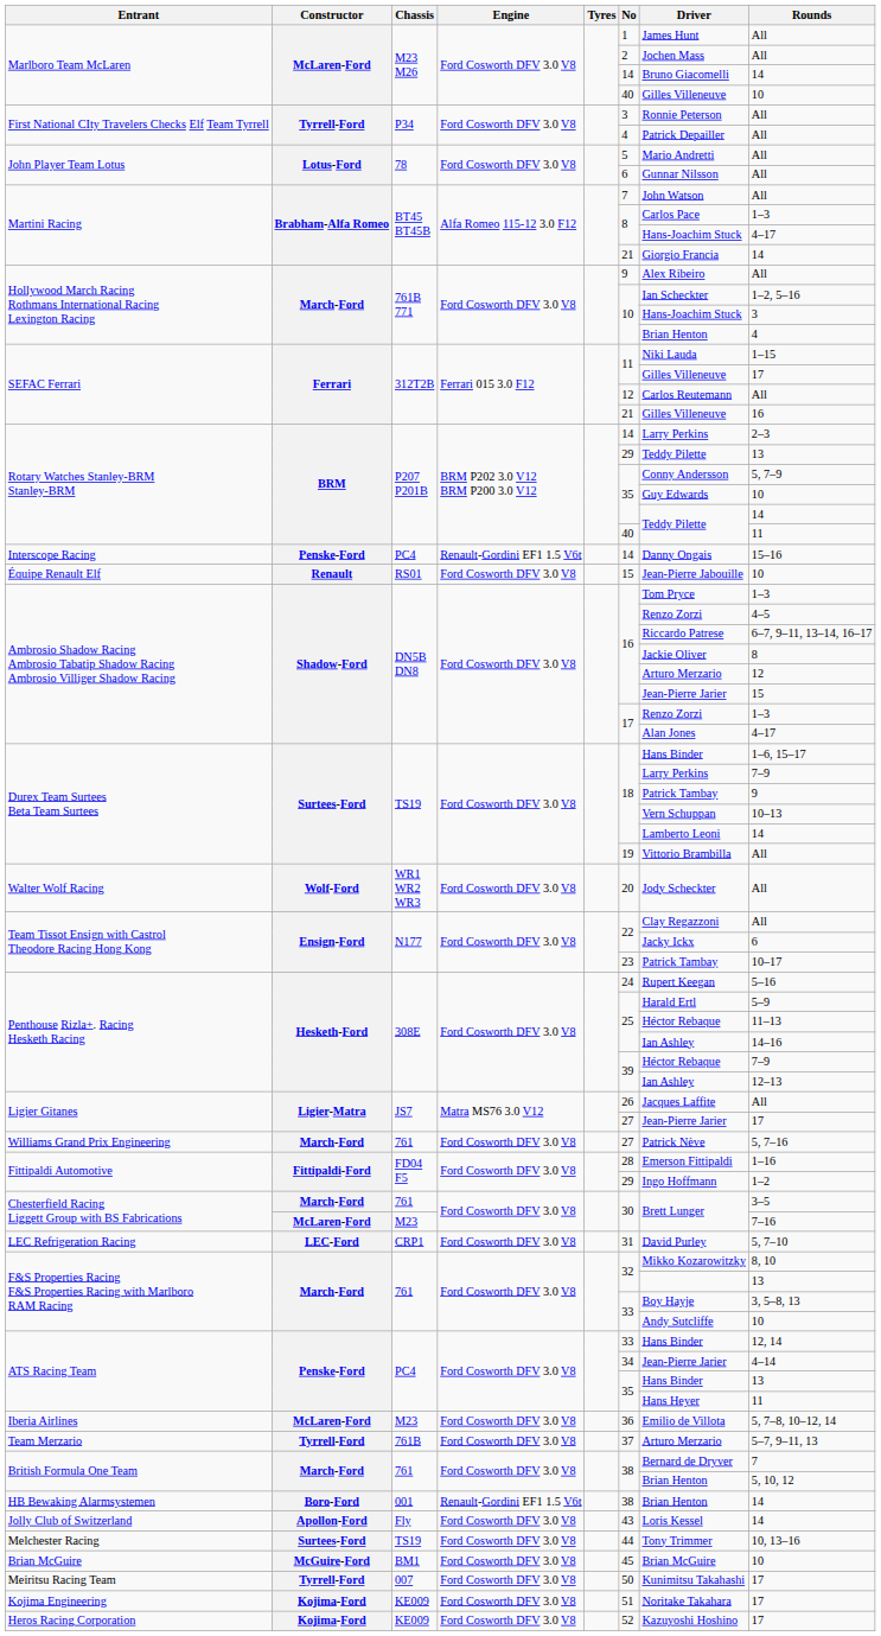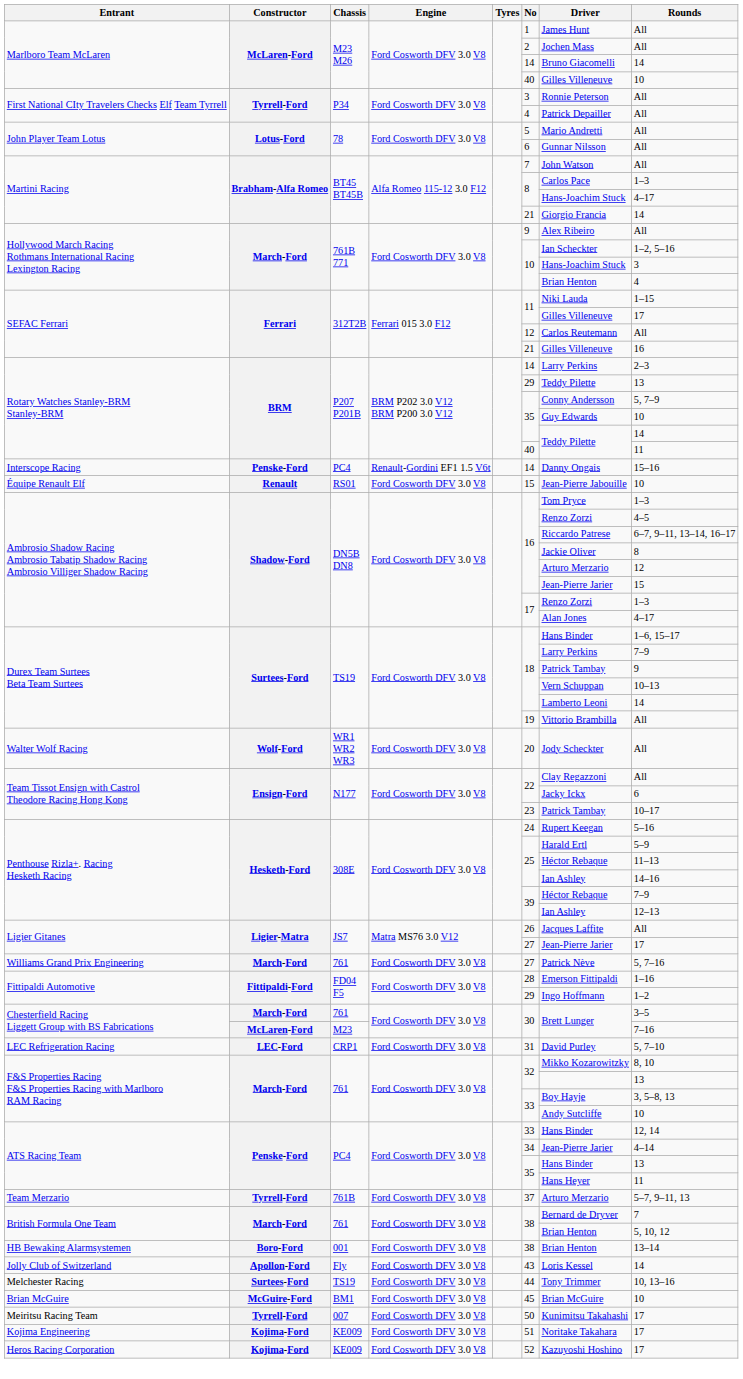 <table class="wikitable sortable" style="font-size: 85%">
 <tr>
 <th>Entrant</th>
 <th>Constructor</th>
 <th>Chassis</th>
 <th>Engine</th>
 <th>Tyres</th>
 <th>No</th>
 <th>Driver</th>
 <th>Rounds</th>
 </tr>
 <tr>
 <td rowspan="4"> <a href='#'>Marlboro Team McLaren</a></td>
 <th rowspan="4"><a href='#'>McLaren</a>-<a href='#'>Ford</a></th>
 <td rowspan="4"><a href='#'>M23</a><br><a href='#'>M26</a></td>
 <td rowspan="4"><a href='#'>Ford Cosworth DFV</a> 3.0 <a href='#'>V8</a></td>
 <td rowspan="4"></td>
 <td>1</td>
 <td> <a href='#'>James Hunt</a></td>
 <td>All</td>
 </tr>
 <tr>
 <td>2</td>
 <td> <a href='#'>Jochen Mass</a></td>
 <td>All</td>
 </tr>
 <tr>
 <td>14</td>
 <td> <a href='#'>Bruno Giacomelli</a></td>
 <td>14</td>
 </tr>
 <tr>
 <td>40</td>
 <td> <a href='#'>Gilles Villeneuve</a></td>
 <td>10</td>
 </tr>
 <tr>
 <td rowspan="2"> <a href='#'>First National CIty Travelers Checks</a> <a href='#'>Elf</a> <a href='#'>Team Tyrrell</a></td>
 <th rowspan="2"><a href='#'>Tyrrell</a>-<a href='#'>Ford</a></th>
 <td rowspan="2"><a href='#'>P34</a></td>
 <td rowspan="2"><a href='#'>Ford Cosworth DFV</a> 3.0 <a href='#'>V8</a></td>
 <td rowspan="2"></td>
 <td>3</td>
 <td> <a href='#'>Ronnie Peterson</a></td>
 <td>All</td>
 </tr>
 <tr>
 <td>4</td>
 <td> <a href='#'>Patrick Depailler</a></td>
 <td>All</td>
 </tr>
 <tr>
 <td rowspan="2"> <a href='#'>John Player Team Lotus</a></td>
 <th rowspan="2"><a href='#'>Lotus</a>-<a href='#'>Ford</a></th>
 <td rowspan="2"><a href='#'>78</a></td>
 <td rowspan="2"><a href='#'>Ford Cosworth DFV</a> 3.0 <a href='#'>V8</a></td>
 <td rowspan="2"></td>
 <td>5</td>
 <td> <a href='#'>Mario Andretti</a></td>
 <td>All</td>
 </tr>
 <tr>
 <td>6</td>
 <td> <a href='#'>Gunnar Nilsson</a></td>
 <td>All</td>
 </tr>
 <tr>
 <td rowspan="4"> <a href='#'>Martini Racing</a></td>
 <th rowspan="4"><a href='#'>Brabham</a>-<a href='#'>Alfa Romeo</a></th>
 <td rowspan="4"><a href='#'>BT45</a><br><a href='#'>BT45B</a></td>
 <td rowspan="4"><a href='#'>Alfa Romeo</a> <a href='#'>115-12</a> 3.0 <a href='#'>F12</a></td>
 <td rowspan="4"></td>
 <td>7</td>
 <td> <a href='#'>John Watson</a></td>
 <td>All</td>
 </tr>
 <tr>
 <td rowspan="2">8</td>
 <td> <a href='#'>Carlos Pace</a></td>
 <td>1–3</td>
 </tr>
 <tr>
 <td> <a href='#'>Hans-Joachim Stuck</a></td>
 <td>4–17</td>
 </tr>
 <tr>
 <td>21</td>
 <td> <a href='#'>Giorgio Francia</a></td>
 <td>14</td>
 </tr>
 <tr>
 <td rowspan="4"> <a href='#'>Hollywood March Racing</a><br> <a href='#'>Rothmans International Racing</a><br> <a href='#'>Lexington Racing</a></td>
 <th rowspan="4"><a href='#'>March</a>-<a href='#'>Ford</a></th>
 <td rowspan="4"><a href='#'>761B</a><br><a href='#'>771</a></td>
 <td rowspan="4"><a href='#'>Ford Cosworth DFV</a> 3.0 <a href='#'>V8</a></td>
 <td rowspan="4"></td>
 <td>9</td>
 <td> <a href='#'>Alex Ribeiro</a></td>
 <td>All</td>
 </tr>
 <tr>
 <td rowspan="3">10</td>
 <td> <a href='#'>Ian Scheckter</a></td>
 <td>1–2, 5–16</td>
 </tr>
 <tr>
 <td> <a href='#'>Hans-Joachim Stuck</a></td>
 <td>3</td>
 </tr>
 <tr>
 <td> <a href='#'>Brian Henton</a></td>
 <td>4</td>
 </tr>
 <tr>
 <td rowspan="4"> <a href='#'>SEFAC Ferrari</a></td>
 <th rowspan="4"><a href='#'>Ferrari</a></th>
 <td rowspan="4"><a href='#'>312T2B</a></td>
 <td rowspan="4"><a href='#'>Ferrari</a> 015 3.0 <a href='#'>F12</a></td>
 <td rowspan="4"></td>
 <td rowspan="2">11</td>
 <td> <a href='#'>Niki Lauda</a></td>
 <td>1–15</td>
 </tr>
 <tr>
 <td> <a href='#'>Gilles Villeneuve</a></td>
 <td>17</td>
 </tr>
 <tr>
 <td>12</td>
 <td> <a href='#'>Carlos Reutemann</a></td>
 <td>All</td>
 </tr>
 <tr>
 <td>21</td>
 <td> <a href='#'>Gilles Villeneuve</a></td>
 <td>16</td>
 </tr>
 <tr>
 <td rowspan="6"> <a href='#'>Rotary Watches Stanley-BRM</a><br> <a href='#'>Stanley-BRM</a></td>
 <th rowspan="6"><a href='#'>BRM</a></th>
 <td rowspan="6"><a href='#'>P207</a><br><a href='#'>P201B</a></td>
 <td rowspan="6"><a href='#'>BRM</a> P202 3.0 <a href='#'>V12</a><br> <a href='#'>BRM</a> P200 3.0 <a href='#'>V12</a></td>
 <td rowspan="6"></td>
 <td>14</td>
 <td> <a href='#'>Larry Perkins</a></td>
 <td>2–3</td>
 </tr>
 <tr>
 <td>29</td>
 <td> <a href='#'>Teddy Pilette</a></td>
 <td>13</td>
 </tr>
 <tr>
 <td rowspan="3">35</td>
 <td> <a href='#'>Conny Andersson</a></td>
 <td>5, 7–9</td>
 </tr>
 <tr>
 <td> <a href='#'>Guy Edwards</a></td>
 <td>10</td>
 </tr>
 <tr>
 <td rowspan="2"> <a href='#'>Teddy Pilette</a></td>
 <td>14</td>
 </tr>
 <tr>
 <td>40</td>
 <td>11</td>
 </tr>
 <tr>
 <td> <a href='#'>Interscope Racing</a></td>
 <th><a href='#'>Penske</a>-<a href='#'>Ford</a></th>
 <td><a href='#'>PC4</a></td>
 <td><a href='#'>Renault</a>-<a href='#'>Gordini</a> EF1 1.5 <a href='#'>V6</a><a href='#'>t</a></td>
 <td></td>
 <td>14</td>
 <td> <a href='#'>Danny Ongais</a></td>
 <td>15–16</td>
 </tr>
 <tr>
 <td> <a href='#'>Équipe Renault Elf</a></td>
 <th><a href='#'>Renault</a></th>
 <td><a href='#'>RS01</a></td>
 <td><a href='#'>Ford Cosworth DFV</a> 3.0 <a href='#'>V8</a></td>
 <td></td>
 <td>15</td>
 <td> <a href='#'>Jean-Pierre Jabouille</a></td>
 <td>10</td>
 </tr>
 <tr>
 <td rowspan="8"> <a href='#'>Ambrosio Shadow Racing</a><br> <a href='#'>Ambrosio Tabatip Shadow Racing</a><br> <a href='#'>Ambrosio Villiger Shadow Racing</a></td>
 <th rowspan="8"><a href='#'>Shadow</a>-<a href='#'>Ford</a></th>
 <td rowspan="8"><a href='#'>DN5B</a><br><a href='#'>DN8</a></td>
 <td rowspan="8"><a href='#'>Ford Cosworth DFV</a> 3.0 <a href='#'>V8</a></td>
 <td rowspan="8"></td>
 <td rowspan="6">16</td>
 <td> <a href='#'>Tom Pryce</a></td>
 <td>1–3</td>
 </tr>
 <tr>
 <td> <a href='#'>Renzo Zorzi</a></td>
 <td>4–5</td>
 </tr>
 <tr>
 <td> <a href='#'>Riccardo Patrese</a></td>
 <td>6–7, 9–11, 13–14, 16–17</td>
 </tr>
 <tr>
 <td> <a href='#'>Jackie Oliver</a></td>
 <td>8</td>
 </tr>
 <tr>
 <td> <a href='#'>Arturo Merzario</a></td>
 <td>12</td>
 </tr>
 <tr>
 <td> <a href='#'>Jean-Pierre Jarier</a></td>
 <td>15</td>
 </tr>
 <tr>
 <td rowspan="2">17</td>
 <td> <a href='#'>Renzo Zorzi</a></td>
 <td>1–3</td>
 </tr>
 <tr>
 <td> <a href='#'>Alan Jones</a></td>
 <td>4–17</td>
 </tr>
 <tr>
 <td rowspan="6"> <a href='#'>Durex Team Surtees</a><br> <a href='#'>Beta Team Surtees</a></td>
 <th rowspan="6"><a href='#'>Surtees</a>-<a href='#'>Ford</a></th>
 <td rowspan="6"><a href='#'>TS19</a></td>
 <td rowspan="6"><a href='#'>Ford Cosworth DFV</a> 3.0 <a href='#'>V8</a></td>
 <td rowspan="6"></td>
 <td rowspan="5">18</td>
 <td> <a href='#'>Hans Binder</a></td>
 <td>1–6, 15–17</td>
 </tr>
 <tr>
 <td> <a href='#'>Larry Perkins</a></td>
 <td>7–9</td>
 </tr>
 <tr>
 <td> <a href='#'>Patrick Tambay</a></td>
 <td>9</td>
 </tr>
 <tr>
 <td> <a href='#'>Vern Schuppan</a></td>
 <td>10–13</td>
 </tr>
 <tr>
 <td> <a href='#'>Lamberto Leoni</a></td>
 <td>14</td>
 </tr>
 <tr>
 <td>19</td>
 <td> <a href='#'>Vittorio Brambilla</a></td>
 <td>All</td>
 </tr>
 <tr>
 <td> <a href='#'>Walter Wolf Racing</a></td>
 <th><a href='#'>Wolf</a>-<a href='#'>Ford</a></th>
 <td><a href='#'>WR1</a><br><a href='#'>WR2</a><br><a href='#'>WR3</a></td>
 <td><a href='#'>Ford Cosworth DFV</a> 3.0 <a href='#'>V8</a></td>
 <td></td>
 <td>20</td>
 <td> <a href='#'>Jody Scheckter</a></td>
 <td>All</td>
 </tr>
 <tr>
 <td rowspan="3"> <a href='#'>Team Tissot Ensign with Castrol</a><br> <a href='#'>Theodore Racing Hong Kong</a></td>
 <th rowspan="3"><a href='#'>Ensign</a>-<a href='#'>Ford</a></th>
 <td rowspan="3"><a href='#'>N177</a></td>
 <td rowspan="3"><a href='#'>Ford Cosworth DFV</a> 3.0 <a href='#'>V8</a></td>
 <td rowspan="3"></td>
 <td rowspan="2">22</td>
 <td> <a href='#'>Clay Regazzoni</a></td>
 <td>All</td>
 </tr>
 <tr>
 <td> <a href='#'>Jacky Ickx</a></td>
 <td>6</td>
 </tr>
 <tr>
 <td>23</td>
 <td> <a href='#'>Patrick Tambay</a></td>
 <td>10–17</td>
 </tr>
 <tr>
 <td rowspan="6"> <a href='#'>Penthouse</a> <a href='#'>Rizla+</a>. <a href='#'>Racing</a><br> <a href='#'>Hesketh Racing</a></td>
 <th rowspan="6"><a href='#'>Hesketh</a>-<a href='#'>Ford</a></th>
 <td rowspan="6"><a href='#'>308E</a></td>
 <td rowspan="6"><a href='#'>Ford Cosworth DFV</a> 3.0 <a href='#'>V8</a></td>
 <td rowspan="6"></td>
 <td>24</td>
 <td> <a href='#'>Rupert Keegan</a></td>
 <td>5–16</td>
 </tr>
 <tr>
 <td rowspan=3>25</td>
 <td> <a href='#'>Harald Ertl</a></td>
 <td>5–9</td>
 </tr>
 <tr>
 <td> <a href='#'>Héctor Rebaque</a></td>
 <td>11–13</td>
 </tr>
 <tr>
 <td> <a href='#'>Ian Ashley</a></td>
 <td>14–16</td>
 </tr>
 <tr>
 <td rowspan=2>39</td>
 <td> <a href='#'>Héctor Rebaque</a></td>
 <td>7–9</td>
 </tr>
 <tr>
 <td> <a href='#'>Ian Ashley</a></td>
 <td>12–13</td>
 </tr>
 <tr>
 <td rowspan="2"> <a href='#'>Ligier Gitanes</a></td>
 <th rowspan="2"><a href='#'>Ligier</a>-<a href='#'>Matra</a></th>
 <td rowspan="2"><a href='#'>JS7</a></td>
 <td rowspan="2"><a href='#'>Matra</a> MS76 3.0 <a href='#'>V12</a></td>
 <td rowspan="2"></td>
 <td>26</td>
 <td> <a href='#'>Jacques Laffite</a></td>
 <td>All</td>
 </tr>
 <tr>
 <td>27</td>
 <td> <a href='#'>Jean-Pierre Jarier</a></td>
 <td>17</td>
 </tr>
 <tr>
 <td> <a href='#'>Williams Grand Prix Engineering</a></td>
 <th><a href='#'>March</a>-<a href='#'>Ford</a></th>
 <td><a href='#'>761</a></td>
 <td><a href='#'>Ford Cosworth DFV</a> 3.0 <a href='#'>V8</a></td>
 <td></td>
 <td>27</td>
 <td> <a href='#'>Patrick Nève</a></td>
 <td>5, 7–16</td>
 </tr>
 <tr>
 <td rowspan="2"> <a href='#'>Fittipaldi Automotive</a></td>
 <th rowspan="2"><a href='#'>Fittipaldi</a>-<a href='#'>Ford</a></th>
 <td rowspan="2"><a href='#'>FD04</a><br><a href='#'>F5</a></td>
 <td rowspan="2"><a href='#'>Ford Cosworth DFV</a> 3.0 <a href='#'>V8</a></td>
 <td rowspan="2"></td>
 <td>28</td>
 <td> <a href='#'>Emerson Fittipaldi</a></td>
 <td>1–16</td>
 </tr>
 <tr>
 <td>29</td>
 <td> <a href='#'>Ingo Hoffmann</a></td>
 <td>1–2</td>
 </tr>
 <tr>
 <td rowspan=2> <a href='#'>Chesterfield Racing</a><br> <a href='#'>Liggett Group with BS Fabrications</a></td>
 <th><a href='#'>March</a>-<a href='#'>Ford</a></th>
 <td><a href='#'>761</a></td>
 <td rowspan=2><a href='#'>Ford Cosworth DFV</a> 3.0 <a href='#'>V8</a></td>
 <td rowspan=2></td>
 <td rowspan=2>30</td>
 <td rowspan=2> <a href='#'>Brett Lunger</a></td>
 <td>3–5</td>
 </tr>
 <tr>
 <th><a href='#'>McLaren</a>-<a href='#'>Ford</a></th>
 <td><a href='#'>M23</a></td>
 <td>7–16</td>
 </tr>
 <tr>
 <td> <a href='#'>LEC Refrigeration Racing</a></td>
 <th><a href='#'>LEC</a>-<a href='#'>Ford</a></th>
 <td><a href='#'>CRP1</a></td>
 <td><a href='#'>Ford Cosworth DFV</a> 3.0 <a href='#'>V8</a></td>
 <td></td>
 <td>31</td>
 <td> <a href='#'>David Purley</a></td>
 <td>5, 7–10</td>
 </tr>
 <tr>
 <td rowspan="4"> <a href='#'>F&S Properties Racing</a><br> <a href='#'>F&S Properties Racing with Marlboro</a><br> <a href='#'>RAM Racing</a></td>
 <th rowspan="4"><a href='#'>March</a>-<a href='#'>Ford</a></th>
 <td rowspan="4"><a href='#'>761</a></td>
 <td rowspan="4"><a href='#'>Ford Cosworth DFV</a> 3.0 <a href='#'>V8</a></td>
 <td rowspan="4"></td>
 <td rowspan="2">32</td>
 <td> <a href='#'>Mikko Kozarowitzky</a></td>
 <td>8, 10</td>
 </tr>
 <tr>
 <td></td>
 <td>13</td>
 </tr>
 <tr>
 <td rowspan="2">33</td>
 <td> <a href='#'>Boy Hayje</a></td>
 <td>3, 5–8, 13</td>
 </tr>
 <tr>
 <td> <a href='#'>Andy Sutcliffe</a></td>
 <td>10</td>
 </tr>
 <tr>
 <td rowspan="4"> <a href='#'>ATS Racing Team</a></td>
 <th rowspan="4"><a href='#'>Penske</a>-<a href='#'>Ford</a></th>
 <td rowspan="4"><a href='#'>PC4</a></td>
 <td rowspan="4"><a href='#'>Ford Cosworth DFV</a> 3.0 <a href='#'>V8</a></td>
 <td rowspan="4"></td>
 <td>33</td>
 <td> <a href='#'>Hans Binder</a></td>
 <td>12, 14</td>
 </tr>
 <tr>
 <td>34</td>
 <td> <a href='#'>Jean-Pierre Jarier</a></td>
 <td>4–14</td>
 </tr>
 <tr>
 <td rowspan="2">35</td>
 <td> <a href='#'>Hans Binder</a></td>
 <td>13</td>
 </tr>
 <tr>
 <td> <a href='#'>Hans Heyer</a></td>
 <td>11</td>
 </tr>
 <tr>
-<td> <a href='#'>Iberia Airlines</a></td>
-<th><a href='#'>McLaren</a>-<a href='#'>Ford</a></th>
-<td><a href='#'>M23</a></td>
-<td><a href='#'>Ford Cosworth DFV</a> 3.0 <a href='#'>V8</a></td>
-<td></td>
-<td>36</td>
-<td> <a href='#'>Emilio de Villota</a></td>
-<td>5, 7–8, 10–12, 14</td>
-</tr>
-<tr>
 <td> <a href='#'>Team Merzario</a></td>
 <th><a href='#'>Tyrrell</a>-<a href='#'>Ford</a></th>
 <td><a href='#'>761B</a></td>
 <td><a href='#'>Ford Cosworth DFV</a> 3.0 <a href='#'>V8</a></td>
 <td></td>
 <td>37</td>
 <td> <a href='#'>Arturo Merzario</a></td>
 <td>5–7, 9–11, 13</td>
 </tr>
 <tr>
 <td rowspan="2"> <a href='#'>British Formula One Team</a></td>
 <th rowspan="2"><a href='#'>March</a>-<a href='#'>Ford</a></th>
 <td rowspan="2"><a href='#'>761</a></td>
 <td rowspan="2"><a href='#'>Ford Cosworth DFV</a> 3.0 <a href='#'>V8</a></td>
 <td rowspan="2"></td>
 <td rowspan="2">38</td>
 <td> <a href='#'>Bernard de Dryver</a></td>
 <td>7</td>
 </tr>
 <tr>
 <td> <a href='#'>Brian Henton</a></td>
 <td>5, 10, 12</td>
 </tr>
 <tr>
 <td> <a href='#'>HB Bewaking Alarmsystemen</a></td>
 <th><a href='#'>Boro</a>-<a href='#'>Ford</a></th>
 <td><a href='#'>001</a></td>
-<td><a href='#'>Renault</a>-<a href='#'>Gordini</a> EF1 1.5 <a href='#'>V6</a><a href='#'>t</a></td>
+<td><a href='#'>Ford Cosworth DFV</a> 3.0 <a href='#'>V8</a></td>
 <td></td>
 <td>38</td>
 <td> <a href='#'>Brian Henton</a></td>
-<td>14</td>
+<td>13–14</td>
 </tr>
 <tr>
 <td> <a href='#'>Jolly Club of Switzerland</a></td>
 <th><a href='#'>Apollon</a>-<a href='#'>Ford</a></th>
 <td><a href='#'>Fly</a></td>
 <td><a href='#'>Ford Cosworth DFV</a> 3.0 <a href='#'>V8</a></td>
 <td></td>
 <td>43</td>
 <td> <a href='#'>Loris Kessel</a></td>
 <td>14</td>
 </tr>
 <tr>
 <td> Melchester Racing</td>
 <th><a href='#'>Surtees</a>-<a href='#'>Ford</a></th>
 <td><a href='#'>TS19</a></td>
 <td><a href='#'>Ford Cosworth DFV</a> 3.0 <a href='#'>V8</a></td>
 <td></td>
 <td>44</td>
 <td> <a href='#'>Tony Trimmer</a></td>
 <td>10, 13–16</td>
 </tr>
 <tr>
 <td> <a href='#'>Brian McGuire</a></td>
 <th><a href='#'>McGuire</a>-<a href='#'>Ford</a></th>
 <td><a href='#'>BM1</a></td>
 <td><a href='#'>Ford Cosworth DFV</a> 3.0 <a href='#'>V8</a></td>
 <td></td>
 <td>45</td>
 <td> <a href='#'>Brian McGuire</a></td>
 <td>10</td>
 </tr>
 <tr>
 <td> Meiritsu Racing Team</td>
 <th><a href='#'>Tyrrell</a>-<a href='#'>Ford</a></th>
 <td><a href='#'>007</a></td>
 <td><a href='#'>Ford Cosworth DFV</a> 3.0 <a href='#'>V8</a></td>
 <td></td>
 <td>50</td>
 <td> <a href='#'>Kunimitsu Takahashi</a></td>
 <td>17</td>
 </tr>
 <tr>
 <td> <a href='#'>Kojima Engineering</a></td>
 <th><a href='#'>Kojima</a>-<a href='#'>Ford</a></th>
 <td><a href='#'>KE009</a></td>
 <td><a href='#'>Ford Cosworth DFV</a> 3.0 <a href='#'>V8</a></td>
 <td></td>
 <td>51</td>
 <td> <a href='#'>Noritake Takahara</a></td>
 <td>17</td>
 </tr>
 <tr>
 <td> <a href='#'>Heros Racing Corporation</a></td>
 <th><a href='#'>Kojima</a>-<a href='#'>Ford</a></th>
 <td><a href='#'>KE009</a></td>
 <td><a href='#'>Ford Cosworth DFV</a> 3.0 <a href='#'>V8</a></td>
 <td></td>
 <td>52</td>
 <td> <a href='#'>Kazuyoshi Hoshino</a></td>
 <td>17</td>
 </tr>
 </table>
